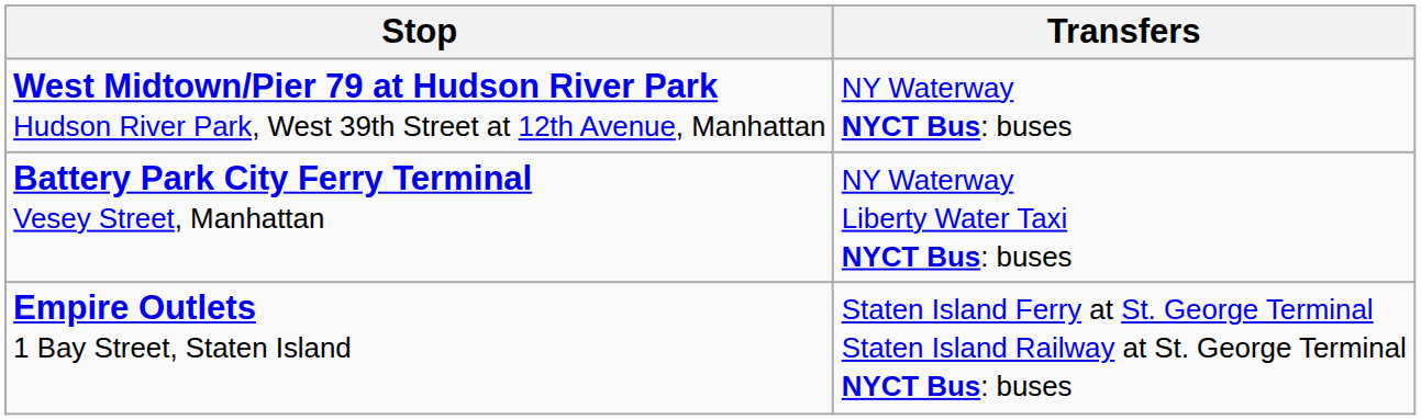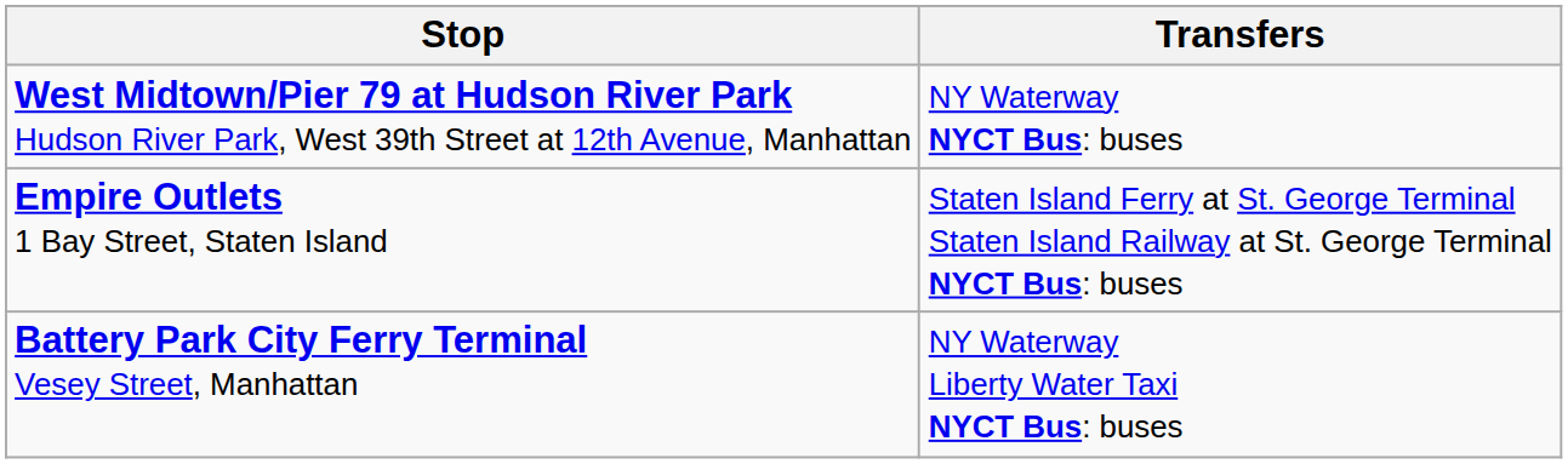 <table class="wikitable">
 <tr>
 <th>Stop</th>
 <th>Transfers</th>
 </tr>
 <tr>
 <td valign="top"><strong><a href='#'>West Midtown/Pier 79 at Hudson River Park</a></strong><br><small><a href='#'>Hudson River Park</a>, West 39th Street at <a href='#'>12th Avenue</a>, Manhattan</small><br><small></small></td>
 <td><small><a href='#'>NY Waterway</a><br><strong><a href='#'>NYCT Bus</a></strong>:  buses</small></td>
 </tr>
 <tr>
+<td valign="top"><strong><a href='#'>Empire Outlets</a></strong><br><small>1 Bay Street, Staten Island<br></small></td>
+<td><small><a href='#'>Staten Island Ferry</a> at <a href='#'>St. George Terminal</a><br><a href='#'>Staten Island Railway</a> at St. George Terminal<br><strong><a href='#'>NYCT Bus</a></strong>:  buses</small></td>
+</tr>
+<tr>
 <td valign="top"><strong><a href='#'>Battery Park City Ferry Terminal</a></strong><br><small><a href='#'>Vesey Street</a>, Manhattan</small><br><small></small></td>
 <td><small><a href='#'>NY Waterway</a><br><a href='#'>Liberty Water Taxi</a><br><strong><a href='#'>NYCT Bus</a></strong>:  buses</small></td>
 </tr>
-<tr>
-<td valign="top"><strong><a href='#'>Empire Outlets</a></strong><br><small>1 Bay Street, Staten Island<br></small></td>
-<td><small><a href='#'>Staten Island Ferry</a> at <a href='#'>St. George Terminal</a><br><a href='#'>Staten Island Railway</a> at St. George Terminal<br><strong><a href='#'>NYCT Bus</a></strong>:  buses</small></td>
-</tr>
 </table>
